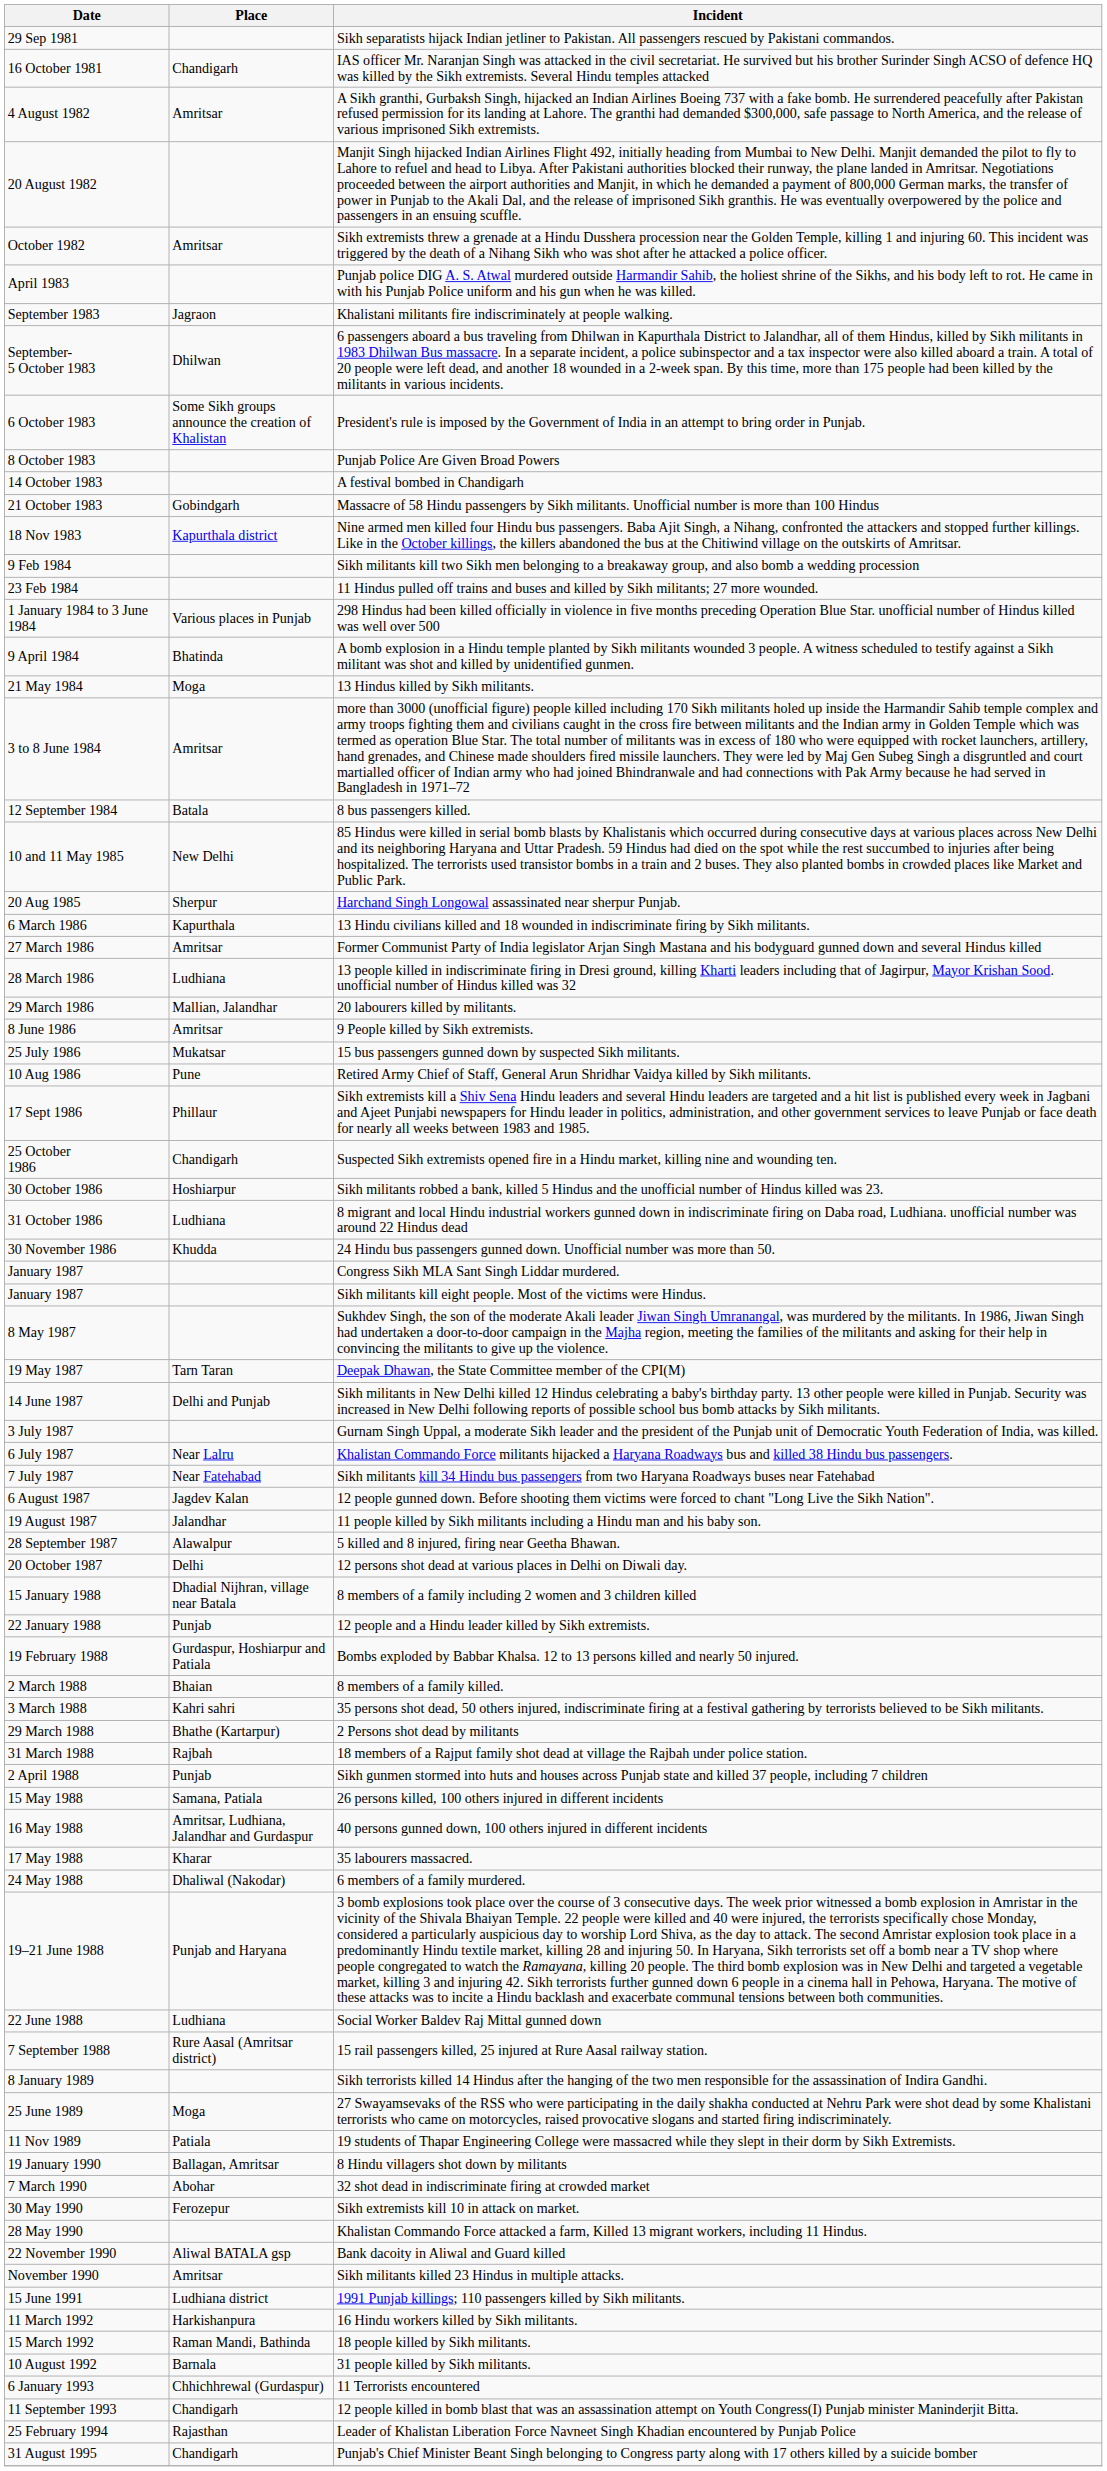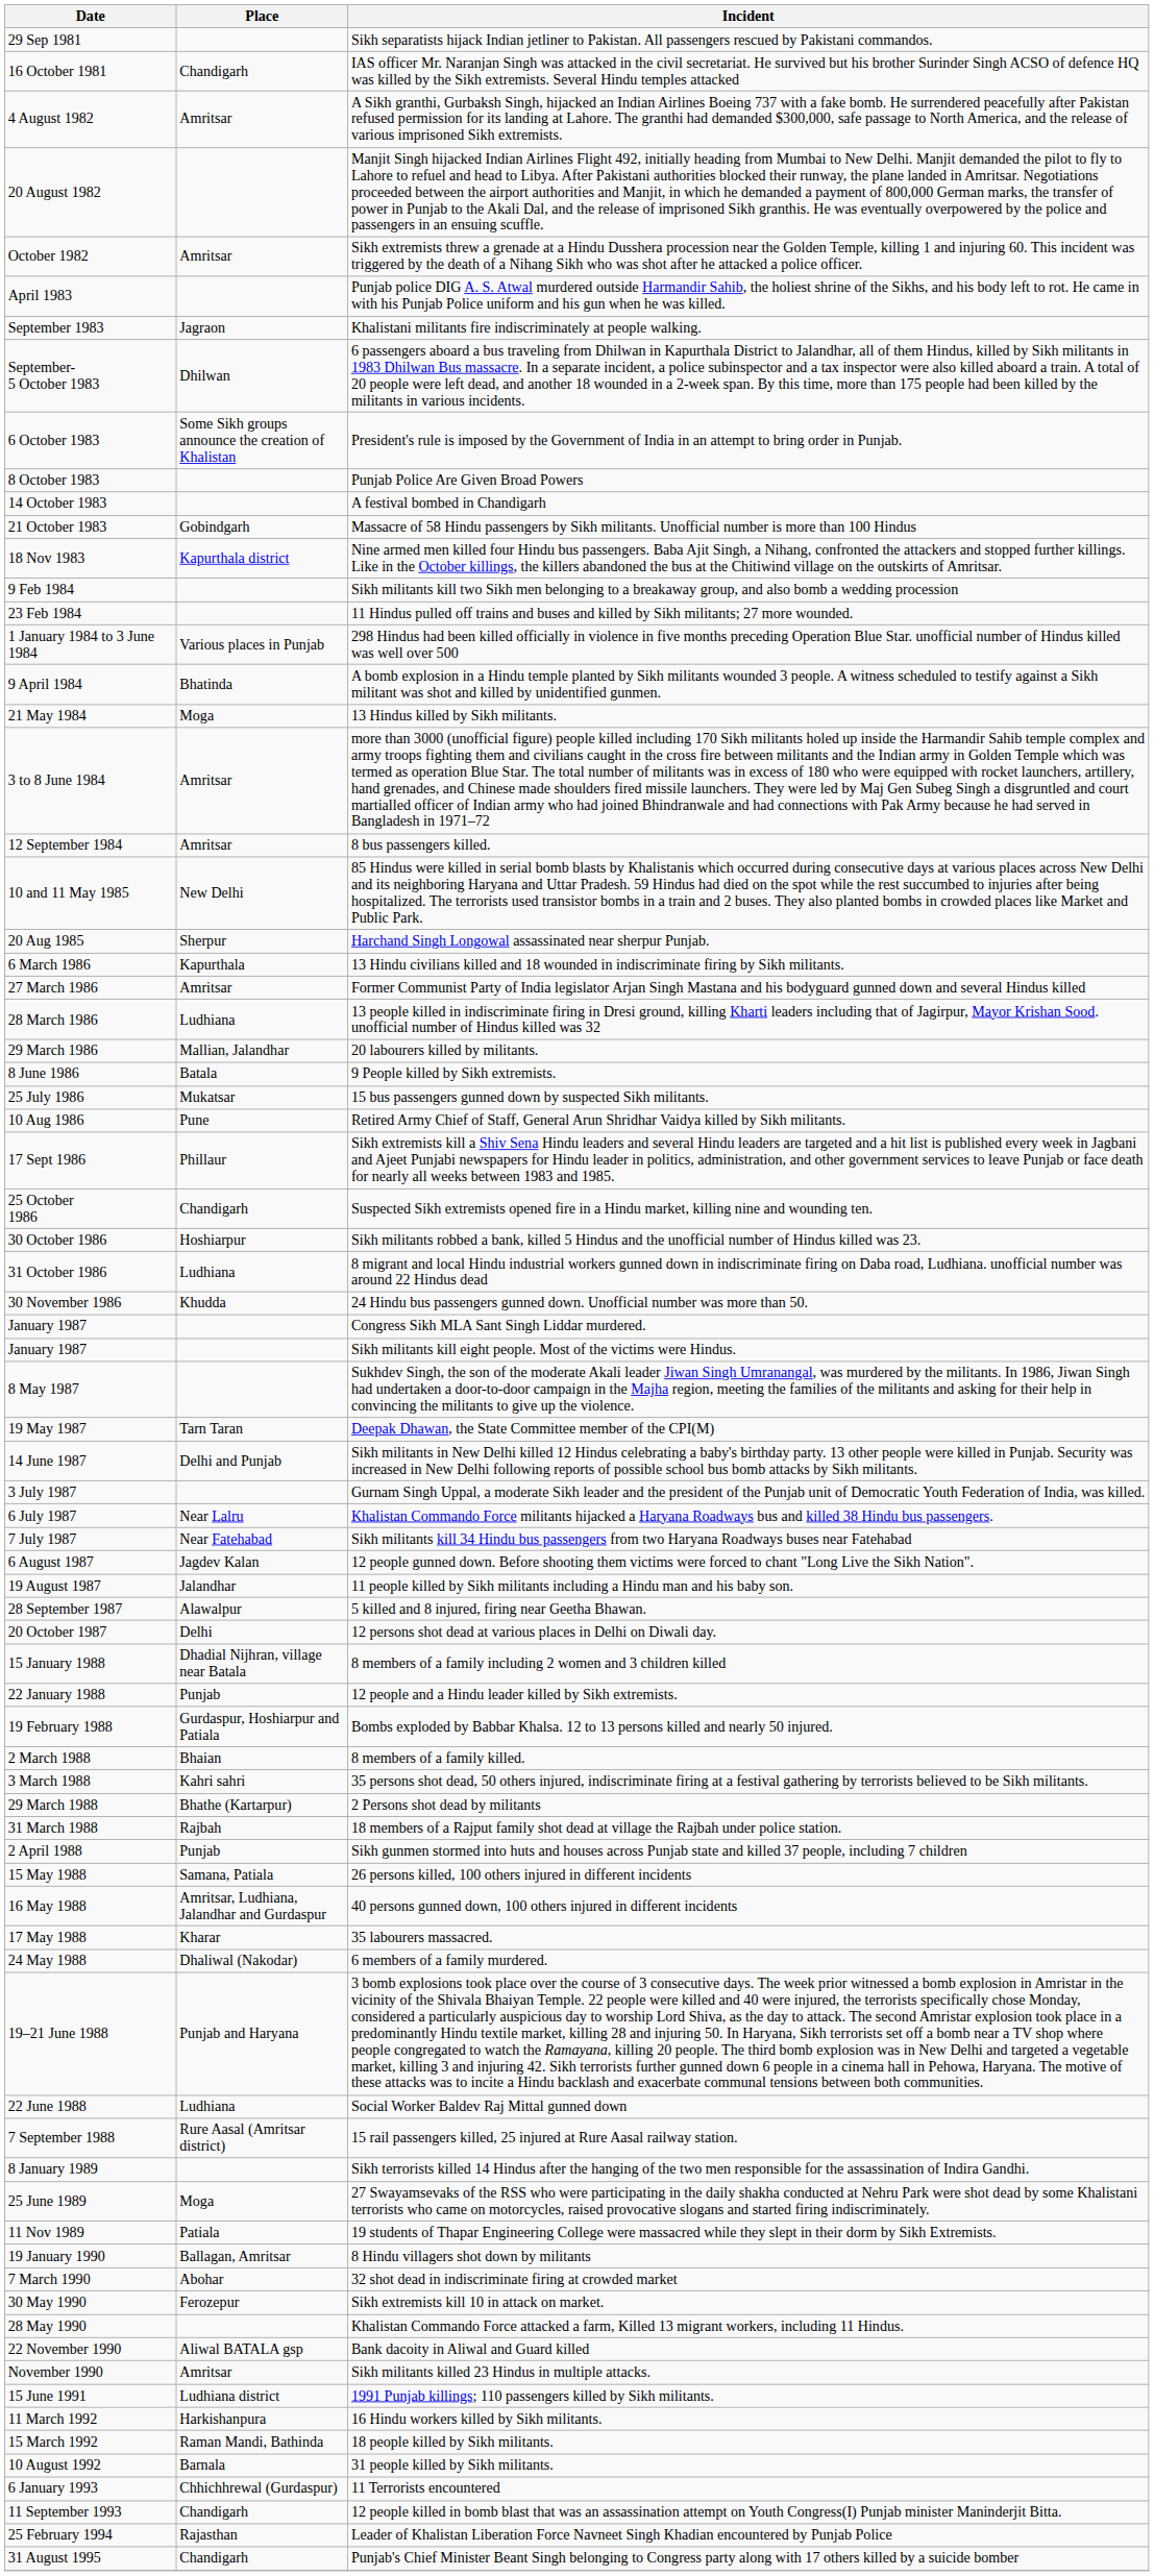 <table class="wikitable">
 <tr>
 <th width="15%">Date</th>
 <th width="15%">Place</th>
 <th width="70%">Incident</th>
 </tr>
 <tr>
 <td>29 Sep 1981</td>
 <td></td>
 <td>Sikh separatists hijack Indian jetliner to Pakistan. All passengers rescued by Pakistani commandos.</td>
 </tr>
 <tr>
 <td>16 October 1981</td>
 <td>Chandigarh</td>
 <td>IAS officer Mr. Naranjan Singh was attacked in the civil secretariat. He survived but his brother Surinder Singh ACSO of defence HQ was killed by the Sikh extremists. Several Hindu temples attacked</td>
 </tr>
 <tr>
 <td>4 August 1982</td>
 <td>Amritsar</td>
 <td>A Sikh granthi, Gurbaksh Singh, hijacked an Indian Airlines Boeing 737 with a fake bomb. He surrendered peacefully after Pakistan refused permission for its landing at Lahore. The granthi had demanded $300,000, safe passage to North America, and the release of various imprisoned Sikh extremists.</td>
 </tr>
 <tr>
 <td>20 August 1982</td>
 <td></td>
 <td>Manjit Singh hijacked Indian Airlines Flight 492, initially heading from Mumbai to New Delhi. Manjit demanded the pilot to fly to Lahore to refuel and head to Libya. After Pakistani authorities blocked their runway, the plane landed in Amritsar. Negotiations proceeded between the airport authorities and Manjit, in which he demanded a payment of 800,000 German marks, the transfer of power in Punjab to the Akali Dal, and the release of imprisoned Sikh granthis. He was eventually overpowered by the police and passengers in an ensuing scuffle.</td>
 </tr>
 <tr>
 <td>October 1982</td>
 <td>Amritsar</td>
 <td>Sikh extremists threw a grenade at a Hindu Dusshera procession near the Golden Temple, killing 1 and injuring 60. This incident was triggered by the death of a Nihang Sikh who was shot after he attacked a police officer.</td>
 </tr>
 <tr>
 <td>April 1983</td>
 <td></td>
 <td>Punjab police DIG <a href='#'>A. S. Atwal</a> murdered outside <a href='#'>Harmandir Sahib</a>, the holiest shrine of the Sikhs, and his body left to rot. He came in with his Punjab Police uniform and his gun when he was killed.</td>
 </tr>
 <tr>
 <td>September 1983</td>
 <td>Jagraon</td>
 <td>Khalistani militants fire indiscriminately at people walking.</td>
 </tr>
 <tr>
 <td>September-<br>5 October 1983</td>
 <td>Dhilwan</td>
 <td>6 passengers aboard a bus traveling from Dhilwan in Kapurthala District to Jalandhar, all of them Hindus, killed by Sikh militants in <a href='#'>1983 Dhilwan Bus massacre</a>. In a separate incident, a police subinspector and a tax inspector were also killed aboard a train. A total of 20 people were left dead, and another 18 wounded in a 2-week span. By this time, more than 175 people had been killed by the militants in various incidents.</td>
 </tr>
 <tr>
 <td>6 October 1983</td>
 <td>Some Sikh groups announce the creation of <a href='#'>Khalistan</a></td>
 <td>President's rule is imposed by the Government of India in an attempt to bring order in Punjab.</td>
 </tr>
 <tr>
 <td>8 October 1983</td>
 <td></td>
 <td>Punjab Police Are Given Broad Powers</td>
 </tr>
 <tr>
 <td>14 October 1983</td>
 <td></td>
 <td>A festival bombed in Chandigarh</td>
 </tr>
 <tr>
 <td>21 October 1983</td>
 <td>Gobindgarh</td>
 <td>Massacre of 58 Hindu passengers by Sikh militants. Unofficial number is more than 100 Hindus</td>
 </tr>
 <tr>
 <td>18 Nov 1983</td>
 <td><a href='#'>Kapurthala district</a></td>
 <td>Nine armed men killed four Hindu bus passengers. Baba Ajit Singh, a Nihang, confronted the attackers and stopped further killings. Like in the <a href='#'>October killings</a>, the killers abandoned the bus at the Chitiwind village on the outskirts of Amritsar.</td>
 </tr>
 <tr>
 <td>9 Feb 1984</td>
 <td></td>
 <td>Sikh militants kill two Sikh men belonging to a breakaway group, and also bomb a wedding procession</td>
 </tr>
 <tr>
 <td>23 Feb 1984</td>
 <td></td>
 <td>11 Hindus pulled off trains and buses and killed by Sikh militants; 27 more wounded.</td>
 </tr>
 <tr>
 <td>1 January 1984 to 3 June 1984</td>
 <td>Various places in Punjab</td>
 <td>298 Hindus had been killed officially in violence in five months preceding Operation Blue Star. unofficial number of Hindus killed was well over 500</td>
 </tr>
 <tr>
 <td>9 April 1984</td>
 <td>Bhatinda</td>
 <td>A bomb explosion in a Hindu temple planted by Sikh militants wounded 3 people. A witness scheduled to testify against a Sikh militant was shot and killed by unidentified gunmen.</td>
 </tr>
 <tr>
 <td>21 May 1984</td>
 <td>Moga</td>
 <td>13 Hindus killed by Sikh militants.</td>
 </tr>
 <tr>
 <td>3 to 8 June 1984</td>
 <td>Amritsar</td>
 <td>more than 3000 (unofficial figure) people killed including 170 Sikh militants holed up inside the Harmandir Sahib temple complex and army troops fighting them and civilians caught in the cross fire between militants and the Indian army in Golden Temple which was termed as operation Blue Star. The total number of militants was in excess of 180 who were equipped with rocket launchers, artillery, hand grenades, and Chinese made shoulders fired missile launchers. They were led by Maj Gen Subeg Singh a disgruntled and court martialled officer of Indian army who had joined Bhindranwale and had connections with Pak Army because he had served in Bangladesh in 1971–72</td>
 </tr>
 <tr>
 <td>12 September 1984</td>
-<td>Batala</td>
+<td>Amritsar</td>
 <td>8 bus passengers killed.</td>
 </tr>
 <tr>
 <td>10 and 11 May 1985</td>
 <td>New Delhi</td>
 <td>85 Hindus were killed in serial bomb blasts by Khalistanis which occurred during consecutive days at various places across New Delhi and its neighboring Haryana and Uttar Pradesh. 59 Hindus had died on the spot while the rest succumbed to injuries after being hospitalized. The terrorists used transistor bombs in a train and 2 buses. They also planted bombs in crowded places like Market and Public Park.</td>
 </tr>
 <tr>
 <td>20 Aug 1985</td>
 <td>Sherpur</td>
 <td><a href='#'>Harchand Singh Longowal</a> assassinated near sherpur Punjab.</td>
 </tr>
 <tr>
 <td>6 March 1986</td>
 <td>Kapurthala</td>
 <td>13 Hindu civilians killed and 18 wounded in indiscriminate firing by Sikh militants.</td>
 </tr>
 <tr>
 <td>27 March 1986</td>
 <td>Amritsar</td>
 <td>Former Communist Party of India legislator Arjan Singh Mastana and his bodyguard gunned down and several Hindus killed</td>
 </tr>
 <tr>
 <td>28 March 1986</td>
 <td>Ludhiana</td>
 <td>13 people killed in indiscriminate firing in Dresi ground, killing <a href='#'>Kharti</a> leaders including that of Jagirpur, <a href='#'>Mayor Krishan Sood</a>. unofficial number of Hindus killed was 32</td>
 </tr>
 <tr>
 <td>29 March 1986</td>
 <td>Mallian, Jalandhar</td>
 <td>20 labourers killed by militants.</td>
 </tr>
 <tr>
 <td>8 June 1986</td>
-<td>Amritsar</td>
+<td>Batala</td>
 <td>9 People killed by Sikh extremists.</td>
 </tr>
 <tr>
 <td>25 July 1986</td>
 <td>Mukatsar</td>
 <td>15 bus passengers gunned down by suspected Sikh militants.</td>
 </tr>
 <tr>
 <td>10 Aug 1986</td>
 <td>Pune</td>
 <td>Retired Army Chief of Staff, General Arun Shridhar Vaidya killed by Sikh militants.</td>
 </tr>
 <tr>
 <td>17 Sept 1986</td>
 <td>Phillaur</td>
 <td>Sikh extremists kill a <a href='#'>Shiv Sena</a> Hindu leaders and several Hindu leaders are targeted and a hit list is published every week in Jagbani and Ajeet Punjabi newspapers for Hindu leader in politics, administration, and other government services to leave Punjab or face death for nearly all weeks between 1983 and 1985.</td>
 </tr>
 <tr>
 <td>25 October<br>1986</td>
 <td>Chandigarh</td>
 <td>Suspected Sikh extremists opened fire in a Hindu market, killing nine and wounding ten.</td>
 </tr>
 <tr>
 <td>30 October 1986</td>
 <td>Hoshiarpur</td>
 <td>Sikh militants robbed a bank, killed 5 Hindus and the unofficial number of Hindus killed was 23.</td>
 </tr>
 <tr>
 <td>31 October 1986</td>
 <td>Ludhiana</td>
 <td>8 migrant and local Hindu industrial workers gunned down in indiscriminate firing on Daba road, Ludhiana. unofficial number was around 22 Hindus dead</td>
 </tr>
 <tr>
 <td>30 November 1986</td>
 <td>Khudda</td>
 <td>24 Hindu bus passengers gunned down. Unofficial number was more than 50.</td>
 </tr>
 <tr>
 <td>January 1987</td>
 <td></td>
 <td>Congress Sikh MLA Sant Singh Liddar murdered.</td>
 </tr>
 <tr>
 <td>January 1987</td>
 <td></td>
 <td>Sikh militants kill eight people. Most of the victims were Hindus.</td>
 </tr>
 <tr>
 <td>8 May 1987</td>
 <td></td>
 <td>Sukhdev Singh, the son of the moderate Akali leader <a href='#'>Jiwan Singh Umranangal</a>, was murdered by the militants. In 1986, Jiwan Singh had undertaken a door-to-door campaign in the <a href='#'>Majha</a> region, meeting the families of the militants and asking for their help in convincing the militants to give up the violence.</td>
 </tr>
 <tr>
 <td>19 May 1987</td>
 <td>Tarn Taran</td>
 <td><a href='#'>Deepak Dhawan</a>, the State Committee member of the CPI(M)</td>
 </tr>
 <tr>
 <td>14 June 1987</td>
 <td>Delhi and Punjab</td>
 <td>Sikh militants in New Delhi killed 12 Hindus celebrating a baby's birthday party. 13 other people were killed in Punjab. Security was increased in New Delhi following reports of possible school bus bomb attacks by Sikh militants.</td>
 </tr>
 <tr>
 <td>3 July 1987</td>
 <td></td>
 <td>Gurnam Singh Uppal, a moderate Sikh leader and the president of the Punjab unit of Democratic Youth Federation of India, was killed.</td>
 </tr>
 <tr>
 <td>6 July 1987</td>
 <td>Near <a href='#'>Lalru</a></td>
 <td><a href='#'>Khalistan Commando Force</a> militants hijacked a <a href='#'>Haryana Roadways</a> bus and <a href='#'>killed 38 Hindu bus passengers</a>.</td>
 </tr>
 <tr>
 <td>7 July 1987</td>
 <td>Near <a href='#'>Fatehabad</a></td>
 <td>Sikh militants <a href='#'>kill 34 Hindu bus passengers</a> from two Haryana Roadways buses near Fatehabad</td>
 </tr>
 <tr>
 <td>6 August 1987</td>
 <td>Jagdev Kalan</td>
 <td>12 people gunned down. Before shooting them victims were forced to chant "Long Live the Sikh Nation".</td>
 </tr>
 <tr>
 <td>19 August 1987</td>
 <td>Jalandhar</td>
 <td>11 people killed by Sikh militants including a Hindu man and his baby son.</td>
 </tr>
 <tr>
 <td>28 September 1987</td>
 <td>Alawalpur</td>
 <td>5 killed and 8 injured, firing near Geetha Bhawan.</td>
 </tr>
 <tr>
 <td>20 October 1987</td>
 <td>Delhi</td>
 <td>12 persons shot dead at various places in Delhi on Diwali day.</td>
 </tr>
 <tr>
 <td>15 January 1988</td>
 <td>Dhadial Nijhran, village near Batala</td>
 <td>8 members of a family including 2 women and 3 children killed</td>
 </tr>
 <tr>
 <td>22 January 1988</td>
 <td>Punjab</td>
 <td>12 people and a Hindu leader killed by Sikh extremists.</td>
 </tr>
 <tr>
 <td>19 February 1988</td>
 <td>Gurdaspur, Hoshiarpur and Patiala</td>
 <td>Bombs exploded by Babbar Khalsa. 12 to 13 persons killed and nearly 50 injured.</td>
 </tr>
 <tr>
 <td>2 March 1988</td>
 <td>Bhaian</td>
 <td>8 members of a family killed.</td>
 </tr>
 <tr>
 <td>3 March 1988</td>
 <td>Kahri sahri</td>
 <td>35 persons shot dead, 50 others injured, indiscriminate firing at a festival gathering by terrorists believed to be Sikh militants.</td>
 </tr>
 <tr>
 <td>29 March 1988</td>
 <td>Bhathe (Kartarpur)</td>
 <td>2 Persons shot dead by militants</td>
 </tr>
 <tr>
 <td>31 March 1988</td>
 <td>Rajbah</td>
 <td>18 members of a Rajput family shot dead at village the Rajbah under police station.</td>
 </tr>
 <tr>
 <td>2 April 1988</td>
 <td>Punjab</td>
 <td>Sikh gunmen stormed into huts and houses across Punjab state and killed 37 people, including 7 children</td>
 </tr>
 <tr>
 <td>15 May 1988</td>
 <td>Samana, Patiala</td>
 <td>26 persons killed, 100 others injured in different incidents</td>
 </tr>
 <tr>
 <td>16 May 1988</td>
 <td>Amritsar, Ludhiana, Jalandhar and Gurdaspur</td>
 <td>40 persons gunned down, 100 others injured in different incidents</td>
 </tr>
 <tr>
 <td>17 May 1988</td>
 <td>Kharar</td>
 <td>35 labourers massacred.</td>
 </tr>
 <tr>
 <td>24 May 1988</td>
 <td>Dhaliwal (Nakodar)</td>
 <td>6 members of a family murdered.</td>
 </tr>
 <tr>
 <td>19–21 June 1988</td>
 <td>Punjab and Haryana</td>
 <td>3 bomb explosions took place over the course of 3 consecutive days. The week prior witnessed a bomb explosion in Amristar in the vicinity of the Shivala Bhaiyan Temple. 22 people were killed and 40 were injured, the terrorists specifically chose Monday, considered a particularly auspicious day to worship Lord Shiva, as the day to attack. The second Amristar explosion took place in a predominantly Hindu textile market, killing 28 and injuring 50. In Haryana, Sikh terrorists set off a bomb near a TV shop where people congregated to watch the <em>Ramayana,</em> killing 20 people. The third bomb explosion was in New Delhi and targeted a vegetable market, killing 3 and injuring 42. Sikh terrorists further gunned down 6 people in a cinema hall in Pehowa, Haryana. The motive of these attacks was to incite a Hindu backlash and exacerbate communal tensions between both communities.</td>
 </tr>
 <tr>
 <td>22 June 1988</td>
 <td>Ludhiana</td>
 <td>Social Worker Baldev Raj Mittal gunned down </td>
 </tr>
 <tr>
 <td>7 September 1988</td>
 <td>Rure Aasal (Amritsar district)</td>
 <td>15 rail passengers killed, 25 injured at Rure Aasal railway station.</td>
 </tr>
 <tr>
 <td>8 January 1989</td>
 <td></td>
 <td>Sikh terrorists killed 14 Hindus after the hanging of the two men responsible for the assassination of Indira Gandhi.</td>
 </tr>
 <tr>
 <td>25 June 1989</td>
 <td>Moga</td>
 <td>27 Swayamsevaks of the RSS who were participating in the daily shakha conducted at Nehru Park were shot dead by some Khalistani terrorists who came on motorcycles, raised provocative slogans and started firing indiscriminately.</td>
 </tr>
 <tr>
 <td>11 Nov 1989</td>
 <td>Patiala</td>
 <td>19 students of Thapar Engineering College were massacred while they slept in their dorm by Sikh Extremists.</td>
 </tr>
 <tr>
 <td>19 January 1990</td>
 <td>Ballagan, Amritsar</td>
 <td>8 Hindu villagers shot down by militants</td>
 </tr>
 <tr>
 <td>7 March 1990</td>
 <td>Abohar</td>
 <td>32 shot dead in indiscriminate firing at crowded market</td>
 </tr>
 <tr>
 <td>30 May 1990</td>
 <td>Ferozepur</td>
 <td>Sikh extremists kill 10 in attack on market.</td>
 </tr>
 <tr>
 <td>28 May 1990</td>
 <td></td>
 <td>Khalistan Commando Force attacked a farm, Killed 13 migrant workers, including 11 Hindus.</td>
 </tr>
 <tr>
 <td>22 November 1990</td>
 <td>Aliwal BATALA gsp</td>
 <td>Bank dacoity in Aliwal and Guard killed</td>
 </tr>
 <tr>
 <td>November 1990</td>
 <td>Amritsar</td>
 <td>Sikh militants killed 23 Hindus in multiple attacks.</td>
 </tr>
 <tr>
 <td>15 June 1991</td>
 <td>Ludhiana district</td>
 <td><a href='#'>1991 Punjab killings</a>; 110 passengers killed by Sikh militants.</td>
 </tr>
 <tr>
 <td>11 March 1992</td>
 <td>Harkishanpura</td>
 <td>16 Hindu workers killed by Sikh militants.</td>
 </tr>
 <tr>
 <td>15 March 1992</td>
 <td>Raman Mandi, Bathinda</td>
 <td>18 people killed by Sikh militants.</td>
 </tr>
 <tr>
 <td>10 August 1992</td>
 <td>Barnala</td>
 <td>31 people killed by Sikh militants.</td>
 </tr>
 <tr>
 <td>6 January 1993</td>
 <td>Chhichhrewal (Gurdaspur)</td>
 <td>11 Terrorists encountered</td>
 </tr>
 <tr>
 <td>11 September 1993</td>
 <td>Chandigarh</td>
 <td>12 people killed in bomb blast that was an assassination attempt on Youth Congress(I) Punjab minister Maninderjit Bitta.</td>
 </tr>
 <tr>
 <td>25 February 1994</td>
 <td>Rajasthan</td>
 <td>Leader of Khalistan Liberation Force Navneet Singh Khadian encountered by Punjab Police</td>
 </tr>
 <tr>
 <td>31 August 1995</td>
 <td>Chandigarh</td>
 <td>Punjab's Chief Minister Beant Singh belonging to Congress party along with 17 others killed by a suicide bomber</td>
 </tr>
 <tr>
 </tr>
 </table>
